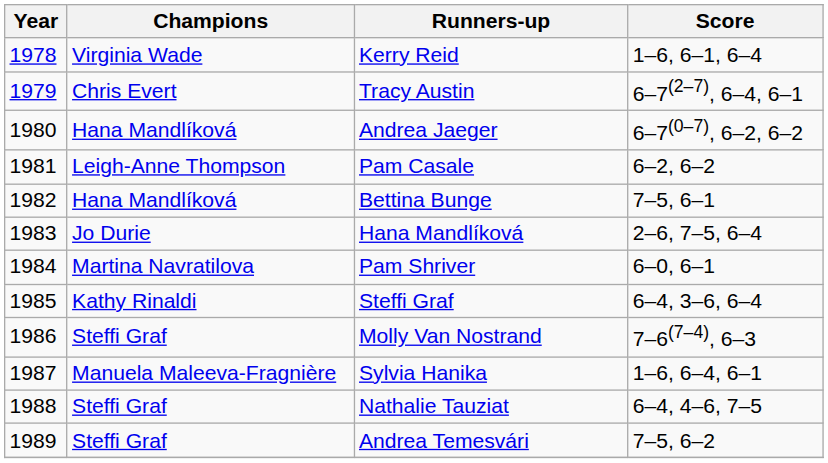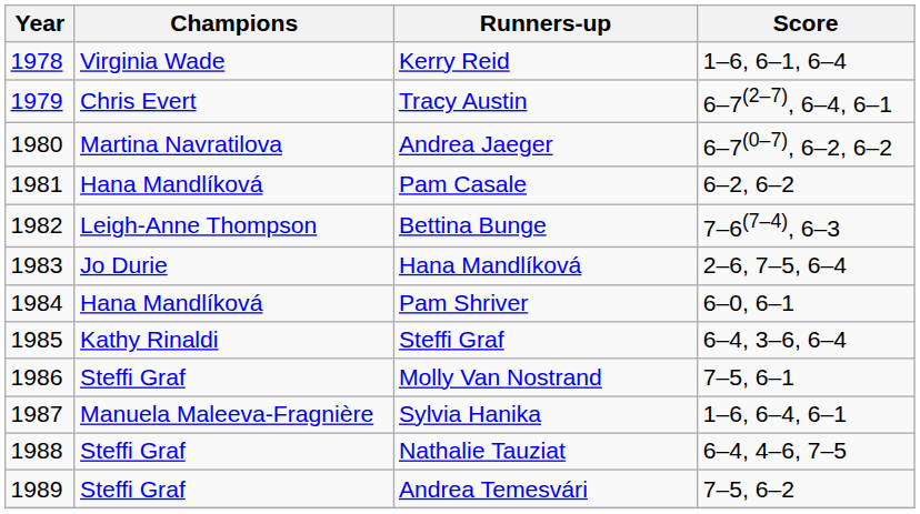 <table class="wikitable">
 <tr>
 <th style="width:40px">Year</th>
 <th style="width:210px">Champions</th>
 <th style="width:200px">Runners-up</th>
 <th style="width:140px" class="unsortable">Score</th>
 </tr>
 <tr>
 <td><a href='#'>1978</a></td>
 <td> <a href='#'>Virginia Wade</a></td>
 <td> <a href='#'>Kerry Reid</a></td>
 <td>1–6, 6–1, 6–4</td>
 </tr>
 <tr>
 <td><a href='#'>1979</a></td>
 <td> <a href='#'>Chris Evert</a></td>
 <td> <a href='#'>Tracy Austin</a></td>
 <td>6–7<sup>(2–7)</sup>, 6–4, 6–1</td>
 </tr>
 <tr>
 <td>1980</td>
-<td> <a href='#'>Hana Mandlíková</a></td>
+<td> <a href='#'>Martina Navratilova</a></td>
 <td> <a href='#'>Andrea Jaeger</a></td>
 <td>6–7<sup>(0–7)</sup>, 6–2, 6–2</td>
 </tr>
 <tr>
 <td>1981</td>
-<td> <a href='#'>Leigh-Anne Thompson</a></td>
+<td> <a href='#'>Hana Mandlíková</a></td>
 <td> <a href='#'>Pam Casale</a></td>
 <td>6–2, 6–2</td>
 </tr>
 <tr>
 <td>1982</td>
-<td> <a href='#'>Hana Mandlíková</a></td>
+<td> <a href='#'>Leigh-Anne Thompson</a></td>
 <td> <a href='#'>Bettina Bunge</a></td>
-<td>7–5, 6–1</td>
+<td>7–6<sup>(7–4)</sup>, 6–3</td>
 </tr>
 <tr>
 <td>1983</td>
 <td> <a href='#'>Jo Durie</a></td>
 <td> <a href='#'>Hana Mandlíková</a></td>
 <td>2–6, 7–5, 6–4</td>
 </tr>
 <tr>
 <td>1984</td>
-<td> <a href='#'>Martina Navratilova</a></td>
+<td> <a href='#'>Hana Mandlíková</a></td>
 <td> <a href='#'>Pam Shriver</a></td>
 <td>6–0, 6–1</td>
 </tr>
 <tr>
 <td>1985</td>
 <td> <a href='#'>Kathy Rinaldi</a></td>
 <td> <a href='#'>Steffi Graf</a></td>
 <td>6–4, 3–6, 6–4</td>
 </tr>
 <tr>
 <td>1986</td>
 <td> <a href='#'>Steffi Graf</a></td>
 <td> <a href='#'>Molly Van Nostrand</a></td>
-<td>7–6<sup>(7–4)</sup>, 6–3</td>
+<td>7–5, 6–1</td>
 </tr>
 <tr>
 <td>1987</td>
 <td> <a href='#'>Manuela Maleeva-Fragnière</a></td>
 <td> <a href='#'>Sylvia Hanika</a></td>
 <td>1–6, 6–4, 6–1</td>
 </tr>
 <tr>
 <td>1988</td>
 <td> <a href='#'>Steffi Graf</a></td>
 <td> <a href='#'>Nathalie Tauziat</a></td>
 <td>6–4, 4–6, 7–5</td>
 </tr>
 <tr>
 <td>1989</td>
 <td> <a href='#'>Steffi Graf</a></td>
 <td> <a href='#'>Andrea Temesvári</a></td>
 <td>7–5, 6–2</td>
 </tr>
 <tr>
 </tr>
 </table>
